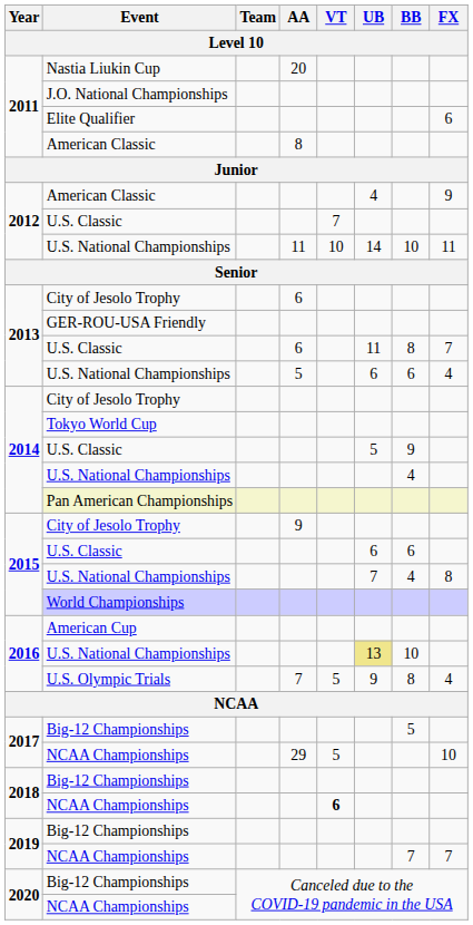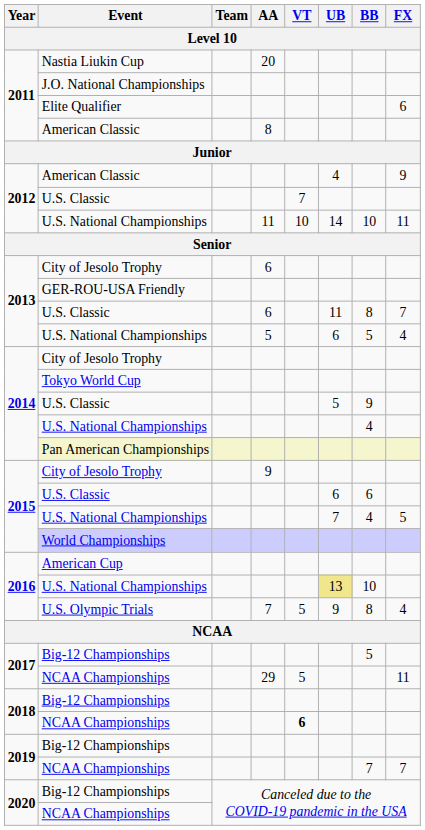 <table class="wikitable" style="border-collapse: collapse; text-align:center; font-size: 95%;">
 <tr>
 <th align=center>Year</th>
 <th align=center>Event</th>
 <th style="width:30px;">Team</th>
 <th style="width:30px;">AA</th>
 <th style="width:30px;"><a href='#'>VT</a></th>
 <th style="width:30px;"><a href='#'>UB</a></th>
 <th style="width:30px;"><a href='#'>BB</a></th>
 <th style="width:30px;"><a href='#'>FX</a></th>
 </tr>
 <tr>
 <th colspan="8"><strong>Level 10</strong></th>
 </tr>
 <tr>
 <td rowspan="4"><strong>2011</strong></td>
 <td align=left>Nastia Liukin Cup</td>
 <td></td>
 <td>20</td>
 <td></td>
 <td></td>
 <td></td>
 <td></td>
 </tr>
 <tr>
 <td align=left>J.O. National Championships</td>
 <td></td>
 <td></td>
 <td></td>
 <td></td>
 <td></td>
 <td></td>
 </tr>
 <tr>
 <td align=left>Elite Qualifier</td>
 <td></td>
 <td></td>
 <td></td>
 <td></td>
 <td></td>
 <td>6</td>
 </tr>
 <tr>
 <td align=left>American Classic</td>
 <td></td>
 <td>8</td>
 <td></td>
 <td></td>
 <td></td>
 <td></td>
 </tr>
 <tr>
 <th colspan="8"><strong>Junior</strong></th>
 </tr>
 <tr>
 <td rowspan="3"><strong>2012</strong></td>
 <td align=left>American Classic</td>
 <td></td>
 <td></td>
 <td></td>
 <td>4</td>
 <td></td>
 <td>9</td>
 </tr>
 <tr>
 <td align=left>U.S. Classic</td>
 <td></td>
 <td></td>
 <td>7</td>
 <td></td>
 <td></td>
 <td></td>
 </tr>
 <tr>
 <td align=left>U.S. National Championships</td>
 <td></td>
 <td>11</td>
 <td>10</td>
 <td>14</td>
 <td>10</td>
 <td>11</td>
 </tr>
 <tr>
 <th colspan="8"><strong>Senior</strong></th>
 </tr>
 <tr>
 <td rowspan="4"><strong>2013</strong></td>
 <td align=left>City of Jesolo Trophy</td>
 <td></td>
 <td>6</td>
 <td></td>
 <td></td>
 <td></td>
 <td></td>
 </tr>
 <tr>
 <td align=left>GER-ROU-USA Friendly</td>
 <td></td>
 <td></td>
 <td></td>
 <td></td>
 <td></td>
 <td></td>
 </tr>
 <tr>
 <td align=left>U.S. Classic</td>
 <td></td>
 <td>6</td>
 <td></td>
 <td>11</td>
 <td>8</td>
 <td>7</td>
 </tr>
 <tr>
 <td align=left>U.S. National Championships</td>
 <td></td>
 <td>5</td>
 <td></td>
 <td>6</td>
-<td>6</td>
+<td>5</td>
 <td>4</td>
 </tr>
 <tr>
 <td rowspan="5"><strong><a href='#'>2014</a></strong></td>
 <td align=left>City of Jesolo Trophy</td>
 <td></td>
 <td></td>
 <td></td>
 <td></td>
 <td></td>
 <td></td>
 </tr>
 <tr>
 <td align=left><a href='#'>Tokyo World Cup</a></td>
 <td></td>
 <td></td>
 <td></td>
 <td></td>
 <td></td>
 <td></td>
 </tr>
 <tr>
 <td align=left>U.S. Classic</td>
 <td></td>
 <td></td>
 <td></td>
 <td>5</td>
 <td>9</td>
 <td></td>
 </tr>
 <tr>
 <td align=left><a href='#'>U.S. National Championships</a></td>
 <td></td>
 <td></td>
 <td></td>
 <td></td>
 <td>4</td>
 <td></td>
 </tr>
 <tr bgcolor=#F5F6CE>
 <td align=left>Pan American Championships</td>
 <td></td>
 <td></td>
 <td></td>
 <td></td>
 <td></td>
 <td></td>
 </tr>
 <tr>
 <td rowspan="4"><strong><a href='#'>2015</a></strong></td>
 <td align=left><a href='#'>City of Jesolo Trophy</a></td>
 <td></td>
 <td>9</td>
 <td></td>
 <td></td>
 <td></td>
 <td></td>
 </tr>
 <tr>
 <td align=left><a href='#'>U.S. Classic</a></td>
 <td></td>
 <td></td>
 <td></td>
 <td>6</td>
 <td>6</td>
 <td></td>
 </tr>
 <tr>
 <td align=left><a href='#'>U.S. National Championships</a></td>
 <td></td>
 <td></td>
 <td></td>
 <td>7</td>
 <td>4</td>
-<td>8</td>
+<td>5</td>
 </tr>
 <tr bgcolor=#CCCCFF>
 <td align=left><a href='#'>World Championships</a></td>
 <td></td>
 <td></td>
 <td></td>
 <td></td>
 <td></td>
 <td></td>
 </tr>
 <tr>
 <td rowspan="3"><strong><a href='#'>2016</a></strong></td>
 <td align=left><a href='#'>American Cup</a></td>
 <td></td>
 <td></td>
 <td></td>
 <td></td>
 <td></td>
 <td></td>
 </tr>
 <tr>
 <td align=left><a href='#'>U.S. National Championships</a></td>
 <td></td>
 <td></td>
 <td></td>
 <td style="background: khaki;">13</td>
 <td>10</td>
 <td></td>
 </tr>
 <tr>
 <td align=left><a href='#'>U.S. Olympic Trials</a></td>
 <td></td>
 <td>7</td>
 <td>5</td>
 <td>9</td>
 <td>8</td>
 <td>4</td>
 </tr>
 <tr>
 <th colspan="8"><strong>NCAA</strong></th>
 </tr>
 <tr>
 <td rowspan="2"><strong>2017</strong></td>
 <td align=left><a href='#'>Big-12 Championships</a></td>
 <td></td>
 <td></td>
 <td></td>
 <td></td>
 <td>5</td>
 <td></td>
 </tr>
 <tr>
 <td align=left><a href='#'>NCAA Championships</a></td>
 <td></td>
 <td>29</td>
 <td>5</td>
 <td></td>
 <td></td>
-<td>10</td>
+<td>11</td>
 </tr>
 <tr>
 <td rowspan="2"><strong>2018</strong></td>
 <td align=left><a href='#'>Big-12 Championships</a></td>
 <td></td>
 <td></td>
 <td></td>
 <td></td>
 <td></td>
 <td></td>
 </tr>
 <tr>
 <td align=left><a href='#'>NCAA Championships</a></td>
 <td></td>
 <td></td>
 <td><strong>6</strong></td>
 <td></td>
 <td></td>
 <td></td>
 </tr>
 <tr>
 <td rowspan="2"><strong>2019</strong></td>
 <td align=left>Big-12 Championships</td>
 <td></td>
 <td></td>
 <td></td>
 <td></td>
 <td></td>
 <td></td>
 </tr>
 <tr>
 <td align=left><a href='#'>NCAA Championships</a></td>
 <td></td>
 <td></td>
 <td></td>
 <td></td>
 <td>7</td>
 <td>7</td>
 </tr>
 <tr>
 <td rowspan="2"><strong>2020</strong></td>
 <td align=left>Big-12 Championships</td>
 <td rowspan="2" colspan="6"><em>Canceled due to the<br><a href='#'>COVID-19 pandemic in the USA</a></em> </td>
 </tr>
 <tr>
 <td align=left><a href='#'>NCAA Championships</a></td>
 </tr>
 </table>
